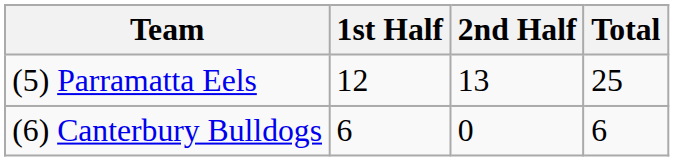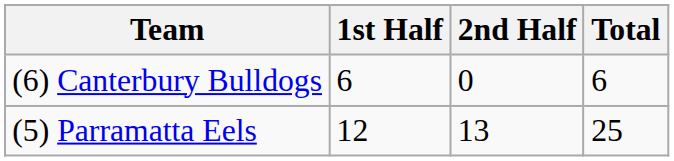 <table class="wikitable">
 <tr>
 <th>Team</th>
 <th>1st Half</th>
 <th>2nd Half</th>
 <th>Total</th>
 </tr>
 <tr>
+<td>(6) <a href='#'>Canterbury Bulldogs</a></td>
+<td>6</td>
+<td>0</td>
+<td>6</td>
+</tr>
+<tr>
 <td>(5) <a href='#'>Parramatta Eels</a></td>
 <td>12</td>
 <td>13</td>
 <td>25</td>
 </tr>
-<tr>
-<td>(6) <a href='#'>Canterbury Bulldogs</a></td>
-<td>6</td>
-<td>0</td>
-<td>6</td>
-</tr>
 </table>
